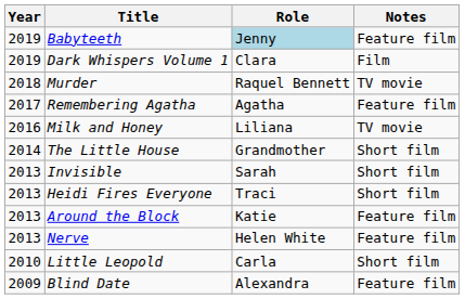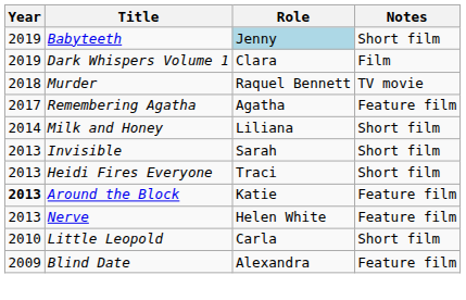 <table class="wikitable">
 <tr>
 <th>Year</th>
 <th>Title</th>
 <th>Role</th>
 <th>Notes</th>
 </tr>
 <tr>
 <td>2019</td>
 <td><em><a href='#'>Babyteeth</a></em></td>
 <td style="background: lightblue;">Jenny</td>
-<td>Feature film</td>
+<td>Short film</td>
 </tr>
 <tr>
 <td>2019</td>
 <td><em>Dark Whispers Volume 1</em></td>
 <td>Clara</td>
 <td>Film</td>
 </tr>
 <tr>
 <td>2018</td>
 <td><em>Murder</em></td>
 <td>Raquel Bennett</td>
 <td>TV movie</td>
 </tr>
 <tr>
 <td>2017</td>
 <td><em>Remembering Agatha</em></td>
 <td>Agatha</td>
 <td>Feature film</td>
 </tr>
 <tr>
-<td>2016</td>
+<td>2014</td>
 <td><em>Milk and Honey</em></td>
 <td>Liliana</td>
-<td>TV movie</td>
-</tr>
-<tr>
-<td>2014</td>
-<td><em>The Little House</em></td>
-<td>Grandmother</td>
 <td>Short film</td>
 </tr>
 <tr>
 <td>2013</td>
 <td><em>Invisible</em></td>
 <td>Sarah</td>
 <td>Short film</td>
 </tr>
 <tr>
 <td>2013</td>
 <td><em>Heidi Fires Everyone</em></td>
 <td>Traci</td>
 <td>Short film</td>
 </tr>
 <tr>
-<td>2013</td>
+<td><strong>2013</strong></td>
 <td><em><a href='#'>Around the Block</a></em></td>
 <td>Katie</td>
 <td>Feature film</td>
 </tr>
 <tr>
 <td>2013</td>
 <td><em><a href='#'>Nerve</a></em></td>
 <td>Helen White</td>
 <td>Feature film</td>
 </tr>
 <tr>
 <td>2010</td>
 <td><em>Little Leopold</em></td>
 <td>Carla</td>
 <td>Short film</td>
 </tr>
 <tr>
 <td>2009</td>
 <td><em>Blind Date</em></td>
 <td>Alexandra</td>
 <td>Feature film</td>
 </tr>
 </table>
